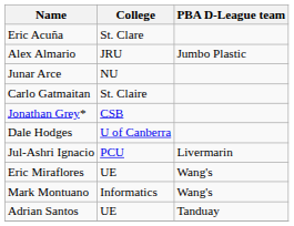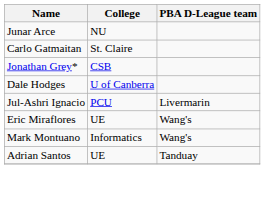 <table class=wikitable>
 <tr>
 <th>Name</th>
 <th>College</th>
 <th>PBA D-League team</th>
-</tr>
-<tr>
-<td>Eric Acuña</td>
-<td>St. Clare</td>
-<td></td>
-</tr>
-<tr>
-<td>Alex Almario</td>
-<td>JRU</td>
-<td>Jumbo Plastic</td>
 </tr>
 <tr>
 <td>Junar Arce</td>
 <td>NU</td>
 <td></td>
 </tr>
 <tr>
 <td>Carlo Gatmaitan</td>
 <td>St. Claire</td>
 <td></td>
 </tr>
 <tr>
 <td><a href='#'>Jonathan Grey</a>*</td>
 <td><a href='#'>CSB</a></td>
 <td></td>
 </tr>
 <tr>
 <td>Dale Hodges</td>
 <td><a href='#'>U of Canberra</a></td>
 <td></td>
 </tr>
 <tr>
 <td>Jul-Ashri Ignacio</td>
 <td><a href='#'>PCU</a></td>
 <td>Livermarin</td>
 </tr>
 <tr>
 <td>Eric Miraflores</td>
 <td>UE</td>
 <td>Wang's</td>
 </tr>
 <tr>
 <td>Mark Montuano</td>
 <td>Informatics</td>
 <td>Wang's</td>
 </tr>
 <tr>
 <td>Adrian Santos</td>
 <td>UE</td>
 <td>Tanduay</td>
 </tr>
 <tr>
 </tr>
 </table>
